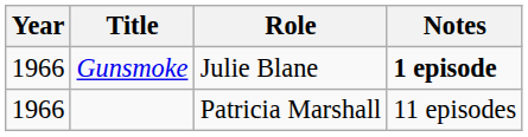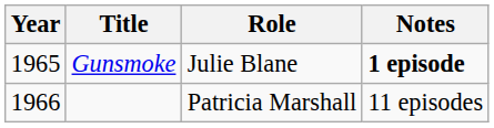 <table class="wikitable sortable">
 <tr>
 <th>Year</th>
 <th>Title</th>
 <th>Role</th>
 <th class="unsortable">Notes</th>
 </tr>
 <tr>
-<td>1966</td>
+<td>1965</td>
 <td><em><a href='#'>Gunsmoke</a></em></td>
 <td>Julie Blane</td>
 <td><strong>1 episode</strong></td>
 </tr>
 <tr>
 <td>1966</td>
 <td><em></em></td>
 <td>Patricia Marshall</td>
 <td>11 episodes</td>
 </tr>
 </table>
